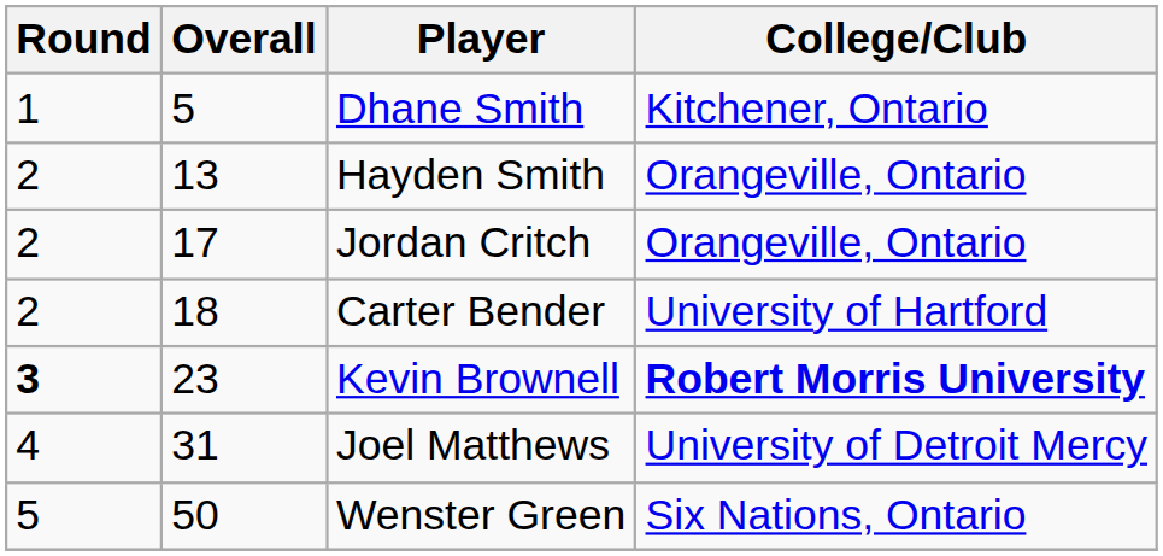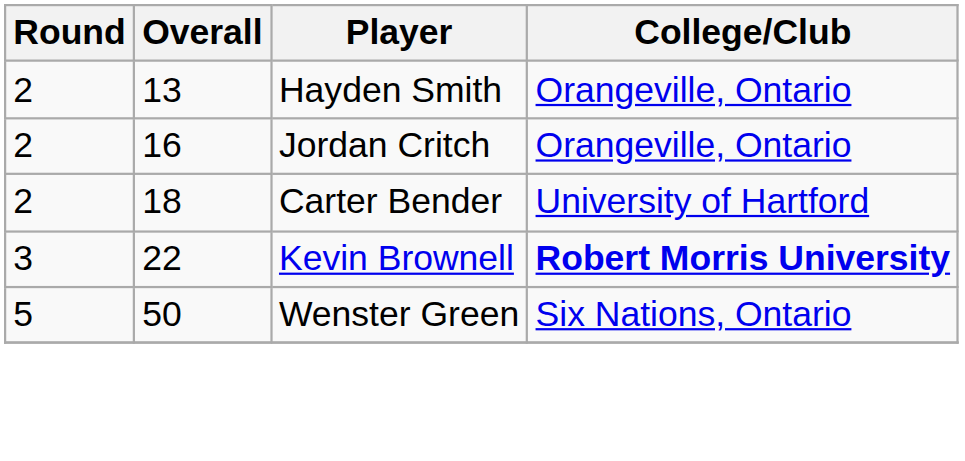 <table class="wikitable">
 <tr>
 <th>Round</th>
 <th>Overall</th>
 <th>Player</th>
 <th>College/Club</th>
-</tr>
-<tr>
-<td>1</td>
-<td>5</td>
-<td><a href='#'>Dhane Smith</a></td>
-<td><a href='#'>Kitchener, Ontario</a></td>
 </tr>
 <tr>
 <td>2</td>
 <td>13</td>
 <td>Hayden Smith</td>
 <td><a href='#'>Orangeville, Ontario</a></td>
 </tr>
 <tr>
 <td>2</td>
-<td>17</td>
+<td>16</td>
 <td>Jordan Critch</td>
 <td><a href='#'>Orangeville, Ontario</a></td>
 </tr>
 <tr>
 <td>2</td>
 <td>18</td>
 <td>Carter Bender</td>
 <td><a href='#'>University of Hartford</a></td>
 </tr>
 <tr>
-<td><strong>3</strong></td>
-<td>23</td>
+<td>3</td>
+<td>22</td>
 <td><a href='#'>Kevin Brownell</a></td>
 <td><strong><a href='#'>Robert Morris University</a></strong></td>
-</tr>
-<tr>
-<td>4</td>
-<td>31</td>
-<td>Joel Matthews</td>
-<td><a href='#'>University of Detroit Mercy</a></td>
 </tr>
 <tr>
 <td>5</td>
 <td>50</td>
 <td>Wenster Green</td>
 <td><a href='#'>Six Nations, Ontario</a></td>
 </tr>
 <tr>
 </tr>
 </table>
